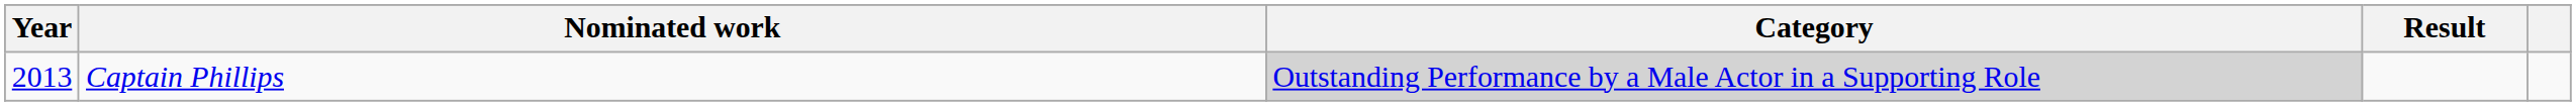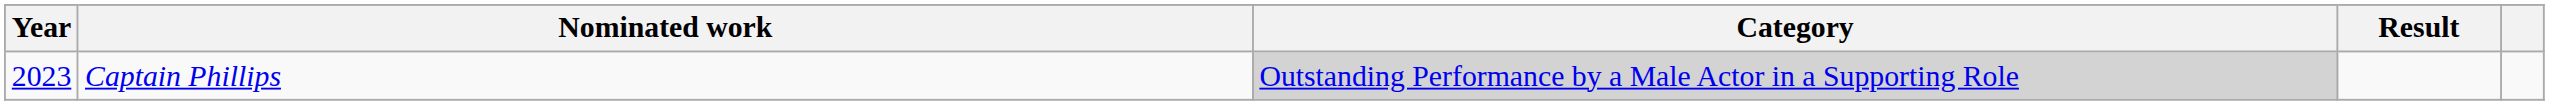 <table class=wikitable>
 <tr>
 <th scope="col" style="width:1em;">Year</th>
 <th scope="col" style="width:39em;">Nominated work</th>
 <th scope="col" style="width:36em;">Category</th>
 <th scope="col" style="width:5em;">Result</th>
 <th scope="col" style="width:1em;"></th>
 </tr>
 <tr>
-<td><a href='#'>2013</a></td>
+<td><a href='#'>2023</a></td>
 <td><em><a href='#'>Captain Phillips</a></em></td>
 <td style="background: lightgrey;"><a href='#'>Outstanding Performance by a Male Actor in a Supporting Role</a></td>
 <td></td>
 <td></td>
 </tr>
 </table>
